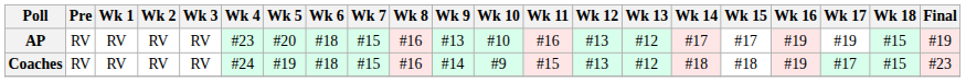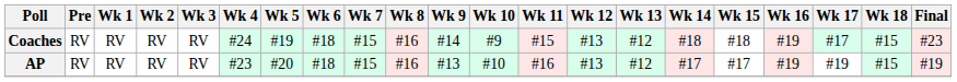 <table class="wikitable" style="white-space:nowrap;">
 <tr>
 <th>Poll</th>
 <th>Pre</th>
 <th>Wk 1</th>
 <th>Wk 2</th>
 <th>Wk 3</th>
 <th>Wk 4</th>
 <th>Wk 5</th>
 <th>Wk 6</th>
 <th>Wk 7</th>
 <th>Wk 8</th>
 <th>Wk 9</th>
 <th>Wk 10</th>
 <th>Wk 11</th>
 <th>Wk 12</th>
 <th>Wk 13</th>
 <th>Wk 14</th>
 <th>Wk 15</th>
 <th>Wk 16</th>
 <th>Wk 17</th>
 <th>Wk 18</th>
 <th>Final</th>
 </tr>
 <tr style="text-align:center;">
+<th>Coaches</th>
+<td style="background:#FFF;">RV</td>
+<td style="background:#FFF;">RV</td>
+<td style="background:#FFF;">RV</td>
+<td style="background:#FFF;">RV</td>
+<td style="background:#d8ffeb;">#24</td>
+<td style="background:#d8ffeb;">#19</td>
+<td style="background:#d8ffeb;">#18</td>
+<td style="background:#d8ffeb;">#15</td>
+<td style="background:#ffe6e6;">#16</td>
+<td style="background:#d8ffeb;">#14</td>
+<td style="background:#d8ffeb;">#9</td>
+<td style="background:#ffe6e6;">#15</td>
+<td style="background:#d8ffeb;">#13</td>
+<td style="background:#d8ffeb;">#12</td>
+<td style="background:#ffe6e6;">#18</td>
+<td style="background:#FFF;">#18</td>
+<td style="background:#ffe6e6;">#19</td>
+<td style="background:#d8ffeb;">#17</td>
+<td style="background:#d8ffeb;">#15</td>
+<td style="background:#ffe6e6;">#23</td>
+</tr>
+<tr style="text-align:center;">
 <th>AP</th>
 <td style="background:#FFF;">RV</td>
 <td style="background:#FFF;">RV</td>
 <td style="background:#FFF;">RV</td>
 <td style="background:#FFF;">RV</td>
 <td style="background:#d8ffeb;">#23</td>
 <td style="background:#d8ffeb;">#20</td>
 <td style="background:#d8ffeb;">#18</td>
 <td style="background:#d8ffeb;">#15</td>
 <td style="background:#ffe6e6;">#16</td>
 <td style="background:#d8ffeb;">#13</td>
 <td style="background:#d8ffeb;">#10</td>
 <td style="background:#ffe6e6;">#16</td>
 <td style="background:#d8ffeb;">#13</td>
 <td style="background:#d8ffeb;">#12</td>
 <td style="background:#ffe6e6;">#17</td>
 <td style="background:#FFF;">#17</td>
 <td style="background:#ffe6e6;">#19</td>
 <td style="background:#FFF;">#19</td>
 <td style="background:#d8ffeb;">#15</td>
 <td style="background:#ffe6e6;">#19</td>
 </tr>
 <tr style="text-align:center;">
-<th>Coaches</th>
-<td style="background:#FFF;">RV</td>
-<td style="background:#FFF;">RV</td>
-<td style="background:#FFF;">RV</td>
-<td style="background:#FFF;">RV</td>
-<td style="background:#d8ffeb;">#24</td>
-<td style="background:#d8ffeb;">#19</td>
-<td style="background:#d8ffeb;">#18</td>
-<td style="background:#d8ffeb;">#15</td>
-<td style="background:#ffe6e6;">#16</td>
-<td style="background:#d8ffeb;">#14</td>
-<td style="background:#d8ffeb;">#9</td>
-<td style="background:#ffe6e6;">#15</td>
-<td style="background:#d8ffeb;">#13</td>
-<td style="background:#d8ffeb;">#12</td>
-<td style="background:#ffe6e6;">#18</td>
-<td style="background:#FFF;">#18</td>
-<td style="background:#ffe6e6;">#19</td>
-<td style="background:#d8ffeb;">#17</td>
-<td style="background:#d8ffeb;">#15</td>
-<td style="background:#ffe6e6;">#23</td>
-</tr>
-<tr style="text-align:center;">
 </tr>
 </table>
